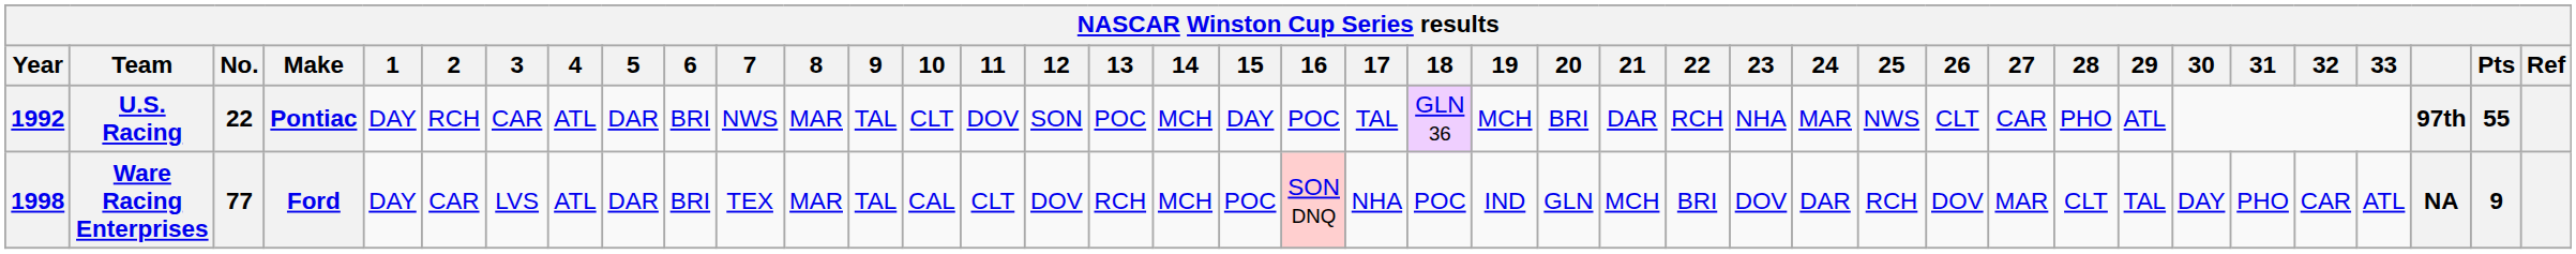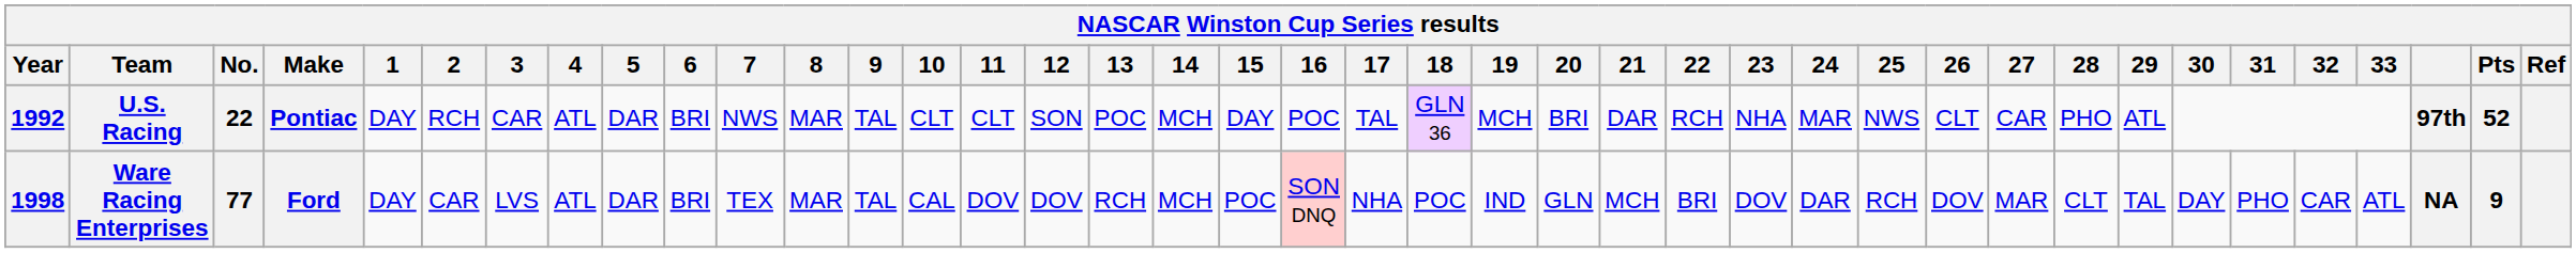 <table class="wikitable" style="text-align:center; font-size:75%">
 <tr>
 <th colspan=45><a href='#'>NASCAR</a> <a href='#'>Winston Cup Series</a> results</th>
 </tr>
 <tr>
 <th>Year</th>
 <th>Team</th>
 <th>No.</th>
 <th>Make</th>
 <th>1</th>
 <th>2</th>
 <th>3</th>
 <th>4</th>
 <th>5</th>
 <th>6</th>
 <th>7</th>
 <th>8</th>
 <th>9</th>
 <th>10</th>
 <th>11</th>
 <th>12</th>
 <th>13</th>
 <th>14</th>
 <th>15</th>
 <th>16</th>
 <th>17</th>
 <th>18</th>
 <th>19</th>
 <th>20</th>
 <th>21</th>
 <th>22</th>
 <th>23</th>
 <th>24</th>
 <th>25</th>
 <th>26</th>
 <th>27</th>
 <th>28</th>
 <th>29</th>
 <th>30</th>
 <th>31</th>
 <th>32</th>
 <th>33</th>
 <th></th>
 <th>Pts</th>
 <th>Ref</th>
 </tr>
 <tr>
 <th><a href='#'>1992</a></th>
 <th><a href='#'>U.S. Racing</a></th>
 <th>22</th>
 <th><a href='#'>Pontiac</a></th>
 <td><a href='#'>DAY</a></td>
 <td><a href='#'>RCH</a></td>
 <td><a href='#'>CAR</a></td>
 <td><a href='#'>ATL</a></td>
 <td><a href='#'>DAR</a></td>
 <td><a href='#'>BRI</a></td>
 <td><a href='#'>NWS</a></td>
 <td><a href='#'>MAR</a></td>
 <td><a href='#'>TAL</a></td>
 <td><a href='#'>CLT</a></td>
-<td><a href='#'>DOV</a></td>
+<td><a href='#'>CLT</a></td>
 <td><a href='#'>SON</a></td>
 <td><a href='#'>POC</a></td>
 <td><a href='#'>MCH</a></td>
 <td><a href='#'>DAY</a></td>
 <td><a href='#'>POC</a></td>
 <td><a href='#'>TAL</a></td>
 <td style="background:#EFCFFF;"><a href='#'>GLN</a><br><small>36</small></td>
 <td><a href='#'>MCH</a></td>
 <td><a href='#'>BRI</a></td>
 <td><a href='#'>DAR</a></td>
 <td><a href='#'>RCH</a></td>
 <td><a href='#'>NHA</a></td>
 <td><a href='#'>MAR</a></td>
 <td><a href='#'>NWS</a></td>
 <td><a href='#'>CLT</a></td>
 <td><a href='#'>CAR</a></td>
 <td><a href='#'>PHO</a></td>
 <td><a href='#'>ATL</a></td>
 <td colspan=4></td>
 <th>97th</th>
-<th>55</th>
+<th>52</th>
 <th></th>
 </tr>
 <tr>
 <th><a href='#'>1998</a></th>
 <th><a href='#'>Ware Racing Enterprises</a></th>
 <th>77</th>
 <th><a href='#'>Ford</a></th>
 <td><a href='#'>DAY</a></td>
 <td><a href='#'>CAR</a></td>
 <td><a href='#'>LVS</a></td>
 <td><a href='#'>ATL</a></td>
 <td><a href='#'>DAR</a></td>
 <td><a href='#'>BRI</a></td>
 <td><a href='#'>TEX</a></td>
 <td><a href='#'>MAR</a></td>
 <td><a href='#'>TAL</a></td>
 <td><a href='#'>CAL</a></td>
-<td><a href='#'>CLT</a></td>
+<td><a href='#'>DOV</a></td>
 <td><a href='#'>DOV</a></td>
 <td><a href='#'>RCH</a></td>
 <td><a href='#'>MCH</a></td>
 <td><a href='#'>POC</a></td>
 <td style="background:#FFCFCF;"><a href='#'>SON</a><br><small>DNQ</small></td>
 <td><a href='#'>NHA</a></td>
 <td><a href='#'>POC</a></td>
 <td><a href='#'>IND</a></td>
 <td><a href='#'>GLN</a></td>
 <td><a href='#'>MCH</a></td>
 <td><a href='#'>BRI</a></td>
 <td><a href='#'>DOV</a></td>
 <td><a href='#'>DAR</a></td>
 <td><a href='#'>RCH</a></td>
 <td><a href='#'>DOV</a></td>
 <td><a href='#'>MAR</a></td>
 <td><a href='#'>CLT</a></td>
 <td><a href='#'>TAL</a></td>
 <td><a href='#'>DAY</a></td>
 <td><a href='#'>PHO</a></td>
 <td><a href='#'>CAR</a></td>
 <td><a href='#'>ATL</a></td>
 <th>NA</th>
 <th>9</th>
 <th></th>
 </tr>
 </table>
